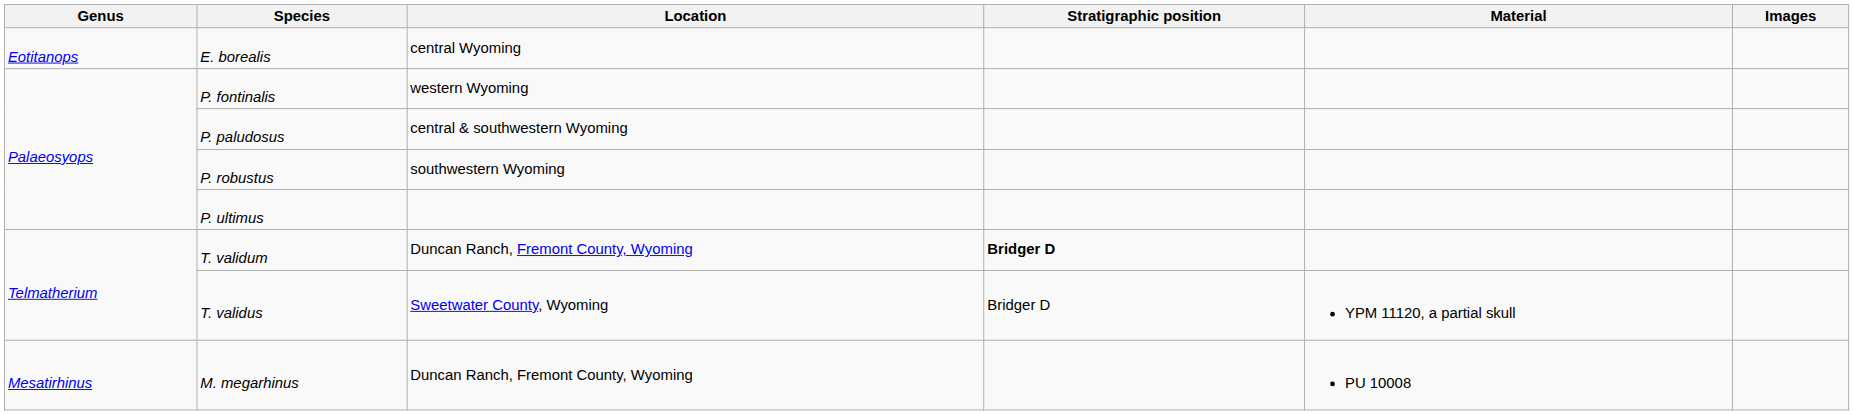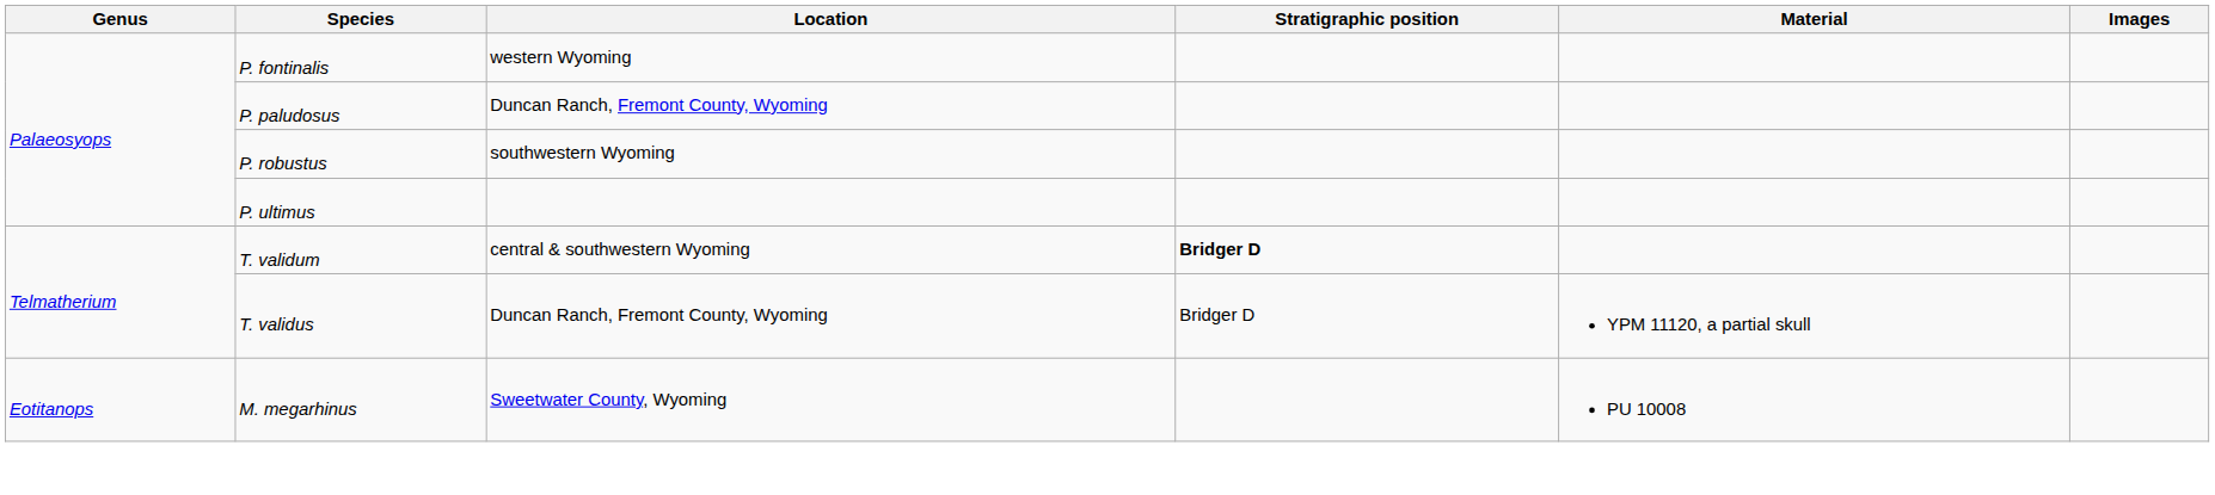 <table class="wikitable sortable"  style="margin:auto; width:100%;">
 <tr>
 <th>Genus</th>
 <th>Species</th>
 <th>Location</th>
 <th>Stratigraphic position</th>
 <th>Material</th>
 <th>Images</th>
-</tr>
-<tr>
-<td rowspan=1><br><em><a href='#'>Eotitanops</a></em></td>
-<td><br><em>E. borealis</em></td>
-<td>central Wyoming</td>
-<td></td>
-<td></td>
-<td></td>
 </tr>
 <tr>
 <td rowspan=4><br><em><a href='#'>Palaeosyops</a></em></td>
 <td><br><em>P. fontinalis</em></td>
 <td>western Wyoming</td>
 <td></td>
 <td></td>
 <td></td>
 </tr>
 <tr>
 <td><br><em>P. paludosus</em></td>
-<td>central & southwestern Wyoming</td>
+<td>Duncan Ranch, <a href='#'>Fremont County, Wyoming</a></td>
 <td></td>
 <td></td>
 <td></td>
 </tr>
 <tr>
 <td><br><em>P. robustus</em></td>
 <td>southwestern Wyoming</td>
 <td></td>
 <td></td>
 <td></td>
 </tr>
 <tr>
 <td><br><em>P. ultimus</em></td>
 <td></td>
 <td></td>
 <td></td>
 <td></td>
 </tr>
 <tr>
 <td rowspan=2><br><em><a href='#'>Telmatherium</a></em></td>
 <td><br><em>T. validum</em></td>
-<td>Duncan Ranch, <a href='#'>Fremont County, Wyoming</a></td>
+<td>central & southwestern Wyoming</td>
 <td><strong>Bridger D</strong></td>
 <td></td>
 <td></td>
 </tr>
 <tr>
 <td><br><em>T. validus</em></td>
-<td><a href='#'>Sweetwater County</a>, Wyoming</td>
+<td>Duncan Ranch, Fremont County, Wyoming</td>
 <td>Bridger D</td>
 <td><br><ul><li>YPM 11120, a partial skull</li></ul></td>
 <td></td>
 </tr>
 <tr>
-<td rowspan=1><br><em><a href='#'>Mesatirhinus</a></em></td>
+<td rowspan=1><br><em><a href='#'>Eotitanops</a></em></td>
 <td><br><em>M. megarhinus</em></td>
-<td>Duncan Ranch, Fremont County, Wyoming</td>
+<td><a href='#'>Sweetwater County</a>, Wyoming</td>
 <td></td>
 <td><br><ul><li>PU 10008</li></ul></td>
 <td></td>
 </tr>
 </table>
